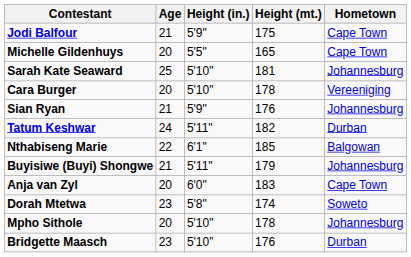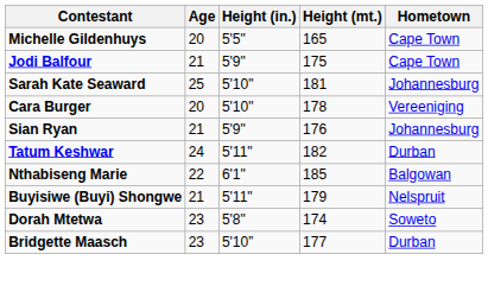 <table class="sortable wikitable">
 <tr>
 <th>Contestant</th>
 <th>Age</th>
 <th>Height (in.)</th>
 <th>Height (mt.)</th>
 <th>Hometown</th>
 </tr>
 <tr>
+<td><strong>Michelle Gildenhuys</strong></td>
+<td>20</td>
+<td>5'5"</td>
+<td>165</td>
+<td><a href='#'>Cape Town</a></td>
+</tr>
+<tr>
 <td><strong><a href='#'>Jodi Balfour</a></strong></td>
 <td>21</td>
 <td>5'9"</td>
 <td>175</td>
-<td><a href='#'>Cape Town</a></td>
-</tr>
-<tr>
-<td><strong>Michelle Gildenhuys</strong></td>
-<td>20</td>
-<td>5'5"</td>
-<td>165</td>
 <td><a href='#'>Cape Town</a></td>
 </tr>
 <tr>
 <td><strong>Sarah Kate Seaward</strong></td>
 <td>25</td>
 <td>5'10"</td>
 <td>181</td>
 <td><a href='#'>Johannesburg</a></td>
 </tr>
 <tr>
 <td><strong>Cara Burger</strong></td>
 <td>20</td>
 <td>5'10"</td>
 <td>178</td>
 <td><a href='#'>Vereeniging</a></td>
 </tr>
 <tr>
 <td><strong>Sian Ryan</strong></td>
 <td>21</td>
 <td>5'9"</td>
 <td>176</td>
 <td><a href='#'>Johannesburg</a></td>
 </tr>
 <tr>
 <td><strong><a href='#'>Tatum Keshwar</a></strong></td>
 <td>24</td>
 <td>5'11"</td>
 <td>182</td>
 <td><a href='#'>Durban</a></td>
 </tr>
 <tr>
 <td><strong>Nthabiseng Marie</strong></td>
 <td>22</td>
 <td>6'1"</td>
 <td>185</td>
 <td><a href='#'>Balgowan</a></td>
 </tr>
 <tr>
 <td><strong>Buyisiwe (Buyi) Shongwe</strong></td>
 <td>21</td>
 <td>5'11"</td>
 <td>179</td>
-<td><a href='#'>Johannesburg</a></td>
-</tr>
-<tr>
-<td><strong>Anja van Zyl</strong></td>
-<td>20</td>
-<td>6'0"</td>
-<td>183</td>
-<td><a href='#'>Cape Town</a></td>
+<td><a href='#'>Nelspruit</a></td>
 </tr>
 <tr>
 <td><strong>Dorah Mtetwa</strong></td>
 <td>23</td>
 <td>5'8"</td>
 <td>174</td>
 <td><a href='#'>Soweto</a></td>
 </tr>
 <tr>
-<td><strong>Mpho Sithole</strong></td>
-<td>20</td>
-<td>5'10"</td>
-<td>178</td>
-<td><a href='#'>Johannesburg</a></td>
-</tr>
-<tr>
 <td><strong>Bridgette Maasch</strong></td>
 <td>23</td>
 <td>5'10”</td>
-<td>176</td>
+<td>177</td>
 <td><a href='#'>Durban</a></td>
 </tr>
 </table>
